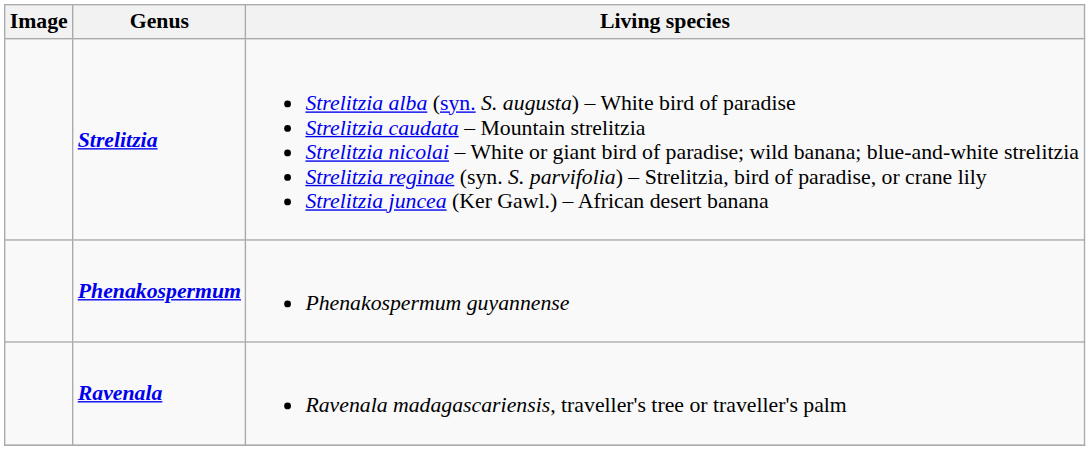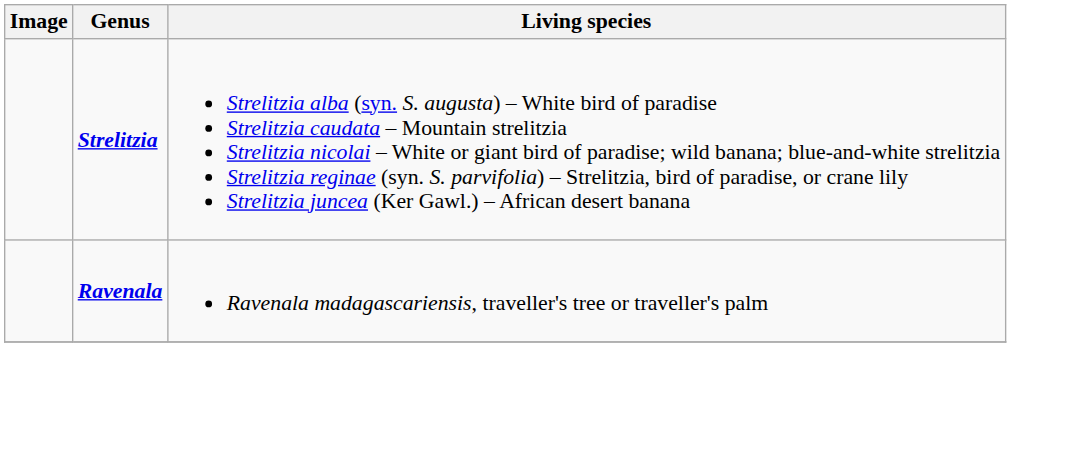 <table class="wikitable">
 <tr>
 <th>Image</th>
 <th>Genus</th>
 <th>Living species</th>
 </tr>
 <tr>
 <td></td>
 <td><strong><em><a href='#'>Strelitzia</a></em></strong> </td>
 <td><br><ul><li><em><a href='#'>Strelitzia alba</a></em> (<a href='#'>syn.</a> <em>S. augusta</em>) – White bird of paradise</li><li><em><a href='#'>Strelitzia caudata</a></em> – Mountain strelitzia</li><li><em><a href='#'>Strelitzia nicolai</a></em> – White or giant bird of paradise; wild banana; blue-and-white strelitzia</li><li><em><a href='#'>Strelitzia reginae</a></em> (syn. <em>S. parvifolia</em>) – Strelitzia, bird of paradise, or crane lily</li><li><em><a href='#'>Strelitzia juncea</a></em> (Ker Gawl.) – African desert banana</li></ul></td>
 </tr>
 <tr>
 <td></td>
-<td><strong><em><a href='#'>Phenakospermum</a></em></strong> </td>
-<td><br><ul><li><em>Phenakospermum guyannense</em></li></ul></td>
-</tr>
-<tr>
-<td></td>
 <td><strong><em><a href='#'>Ravenala</a></em></strong> </td>
 <td><br><ul><li><em>Ravenala madagascariensis</em>, traveller's tree or traveller's palm</li></ul></td>
 </tr>
 <tr>
 </tr>
 </table>
